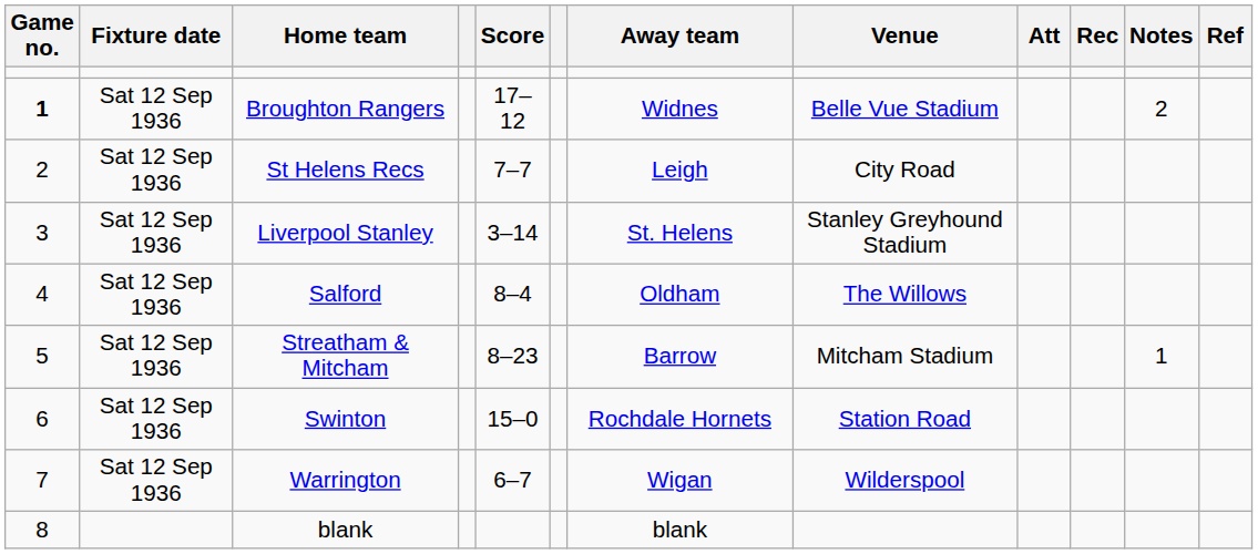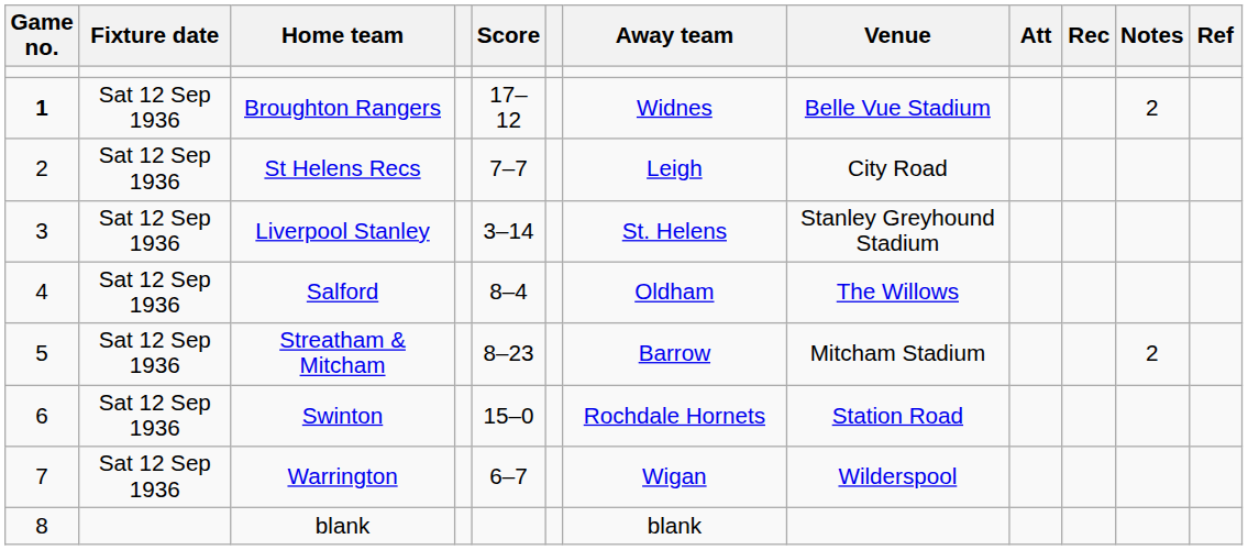 <table class="wikitable" style="text-align:center;">
 <tr>
 <th width=20 abbr="No">Game no.</th>
 <th width=100 abbr="Date">Fixture date</th>
 <th width=150 abbr="Home team">Home team</th>
 <th width=5 abbr="space"></th>
 <th width=20 abbr="Score">Score</th>
 <th width=5 abbr="space"></th>
 <th width=150 abbr="Away team">Away team</th>
 <th width=150 abbr="Venue">Venue</th>
 <th width=30 abbr="Att">Att</th>
 <th width=30 abbr="Rec">Rec</th>
 <th width=20 abbr="Notes">Notes</th>
 <th width=30 abbr="Ref">Ref</th>
 </tr>
 <tr>
 <td></td>
 <td></td>
 <td></td>
 <td></td>
 <td></td>
 <td></td>
 <td></td>
 <td></td>
 <td></td>
 <td></td>
 <td></td>
 </tr>
 <tr>
 <td><strong>1</strong></td>
 <td>Sat 12 Sep 1936</td>
 <td><a href='#'>Broughton Rangers</a></td>
 <td></td>
 <td>17–12</td>
 <td></td>
 <td><a href='#'>Widnes</a></td>
 <td><a href='#'>Belle Vue Stadium</a></td>
 <td></td>
 <td></td>
 <td>2</td>
 <td></td>
 </tr>
 <tr>
 <td>2</td>
 <td>Sat 12 Sep 1936</td>
 <td><a href='#'>St Helens Recs</a></td>
 <td></td>
 <td>7–7</td>
 <td></td>
 <td><a href='#'>Leigh</a></td>
 <td>City Road</td>
 <td></td>
 <td></td>
 <td></td>
 <td></td>
 </tr>
 <tr>
 <td>3</td>
 <td>Sat 12 Sep 1936</td>
 <td><a href='#'>Liverpool Stanley</a></td>
 <td></td>
 <td>3–14</td>
 <td></td>
 <td><a href='#'>St. Helens</a></td>
 <td>Stanley Greyhound Stadium</td>
 <td></td>
 <td></td>
 <td></td>
 <td></td>
 </tr>
 <tr>
 <td>4</td>
 <td>Sat 12 Sep 1936</td>
 <td><a href='#'>Salford</a></td>
 <td></td>
 <td>8–4</td>
 <td></td>
 <td><a href='#'>Oldham</a></td>
 <td><a href='#'>The Willows</a></td>
 <td></td>
 <td></td>
 <td></td>
 <td></td>
 </tr>
 <tr>
 <td>5</td>
 <td>Sat 12 Sep 1936</td>
 <td><a href='#'>Streatham & Mitcham</a></td>
 <td></td>
 <td>8–23</td>
 <td></td>
 <td><a href='#'>Barrow</a></td>
 <td>Mitcham Stadium</td>
 <td></td>
 <td></td>
-<td>1</td>
+<td>2</td>
 <td></td>
 </tr>
 <tr>
 <td>6</td>
 <td>Sat 12 Sep 1936</td>
 <td><a href='#'>Swinton</a></td>
 <td></td>
 <td>15–0</td>
 <td></td>
 <td><a href='#'>Rochdale Hornets</a></td>
 <td><a href='#'>Station Road</a></td>
 <td></td>
 <td></td>
 <td></td>
 <td></td>
 </tr>
 <tr>
 <td>7</td>
 <td>Sat 12 Sep 1936</td>
 <td><a href='#'>Warrington</a></td>
 <td></td>
 <td>6–7</td>
 <td></td>
 <td><a href='#'>Wigan</a></td>
 <td><a href='#'>Wilderspool</a></td>
 <td></td>
 <td></td>
 <td></td>
 <td></td>
 </tr>
 <tr>
 <td>8</td>
 <td></td>
 <td>blank</td>
 <td></td>
 <td></td>
 <td></td>
 <td>blank</td>
 <td></td>
 <td></td>
 <td></td>
 <td></td>
 <td></td>
 </tr>
 </table>
